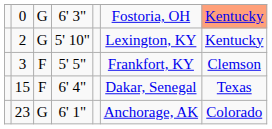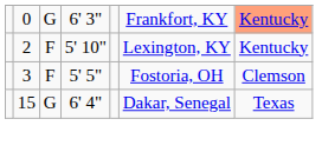 <table class="wikitable sortable" border="1" style="text-align: center;">
 <tr align=center>
 </tr>
 <tr>
 <td></td>
 <td>0</td>
 <td>G</td>
 <td>6' 3"</td>
 <td></td>
-<td><a href='#'>Fostoria, OH</a></td>
+<td><a href='#'>Frankfort, KY</a></td>
 <td style="background: lightsalmon;"><a href='#'>Kentucky</a></td>
 </tr>
 <tr>
 <td></td>
 <td>2</td>
-<td>G</td>
+<td>F</td>
 <td>5' 10"</td>
 <td></td>
 <td><a href='#'>Lexington, KY</a></td>
 <td><a href='#'>Kentucky</a></td>
 </tr>
 <tr>
 <td></td>
 <td>3</td>
 <td>F</td>
 <td>5' 5"</td>
 <td></td>
-<td><a href='#'>Frankfort, KY</a></td>
+<td><a href='#'>Fostoria, OH</a></td>
 <td><a href='#'>Clemson</a></td>
 </tr>
 <tr>
 <td></td>
 <td>15</td>
-<td>F</td>
+<td>G</td>
 <td>6' 4"</td>
 <td></td>
 <td><a href='#'>Dakar, Senegal</a></td>
 <td><a href='#'>Texas</a></td>
 </tr>
-<tr>
-<td></td>
-<td>23</td>
-<td>G</td>
-<td>6' 1"</td>
-<td></td>
-<td><a href='#'>Anchorage, AK</a></td>
-<td><a href='#'>Colorado</a></td>
-</tr>
 </table>
